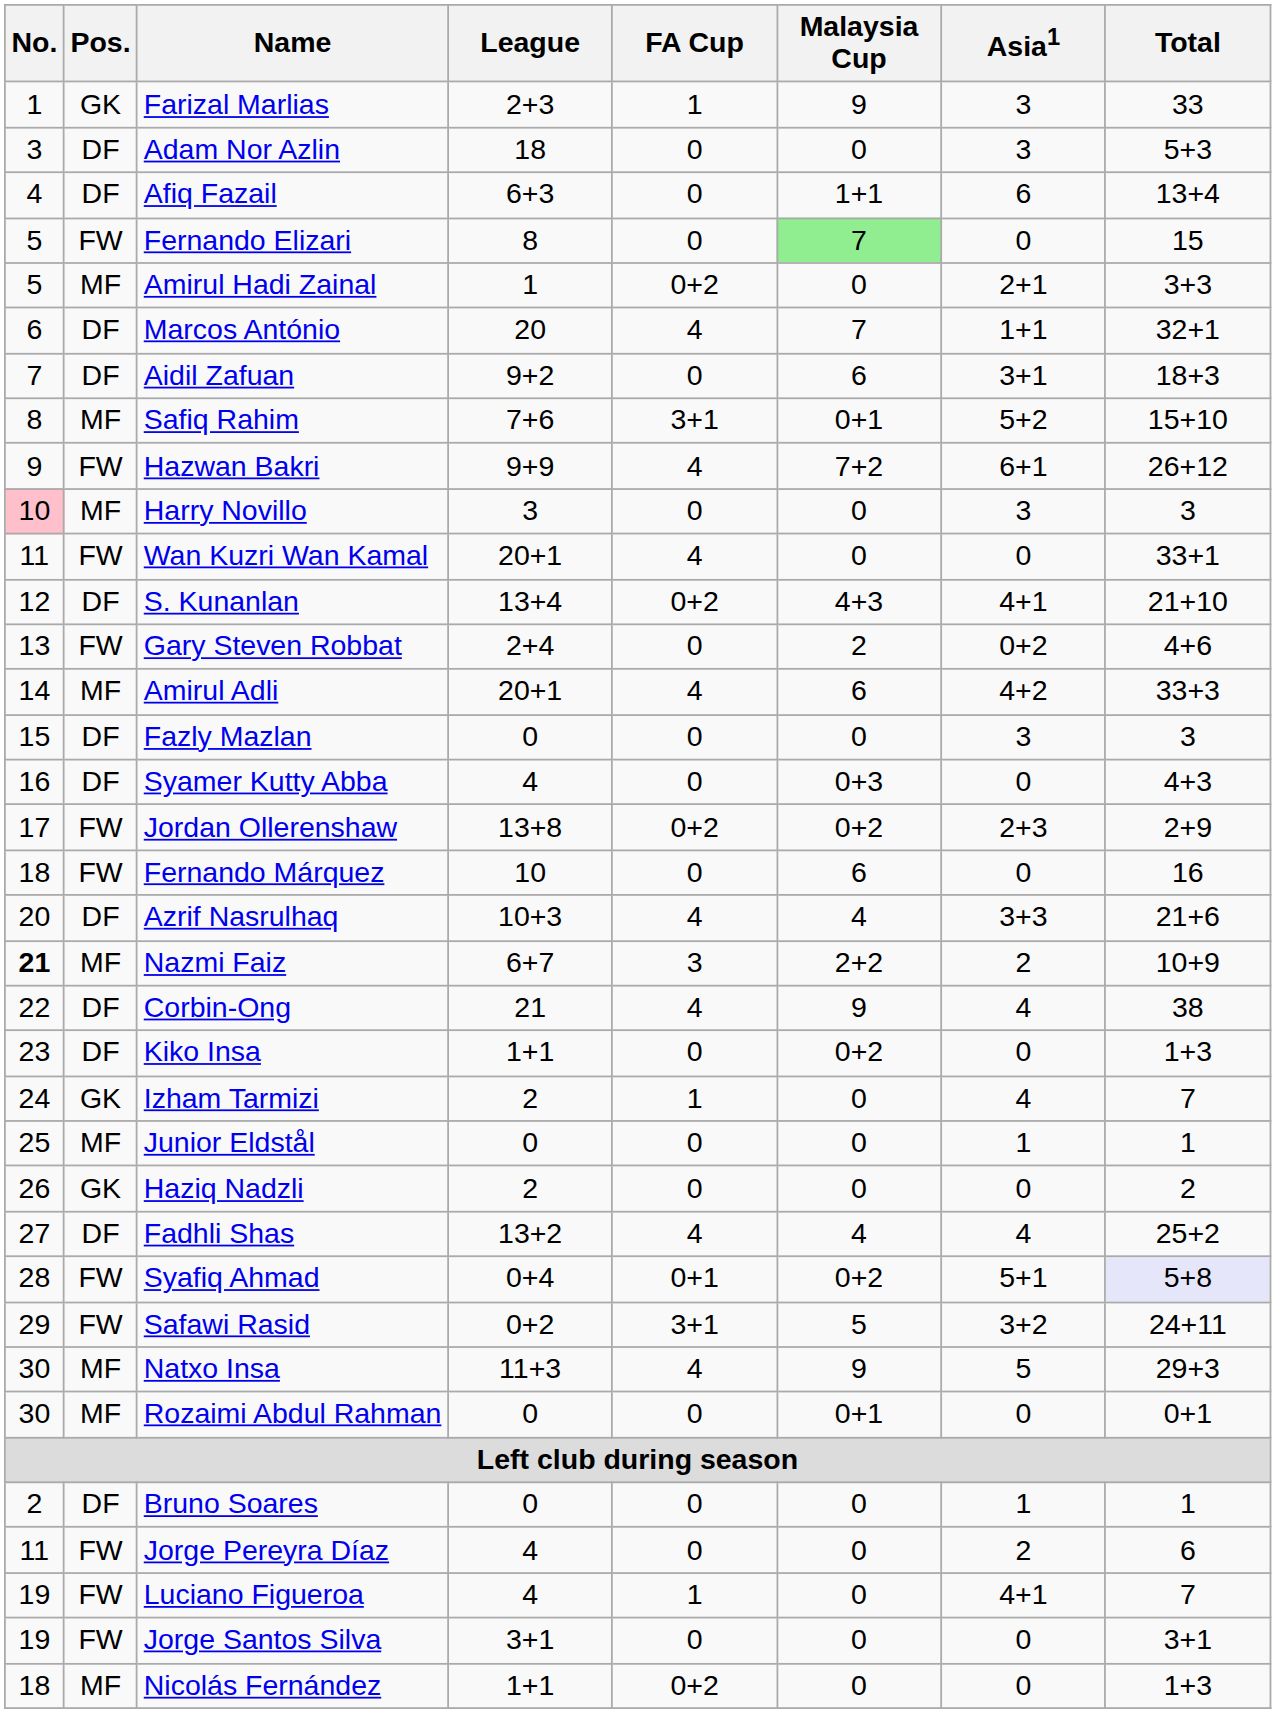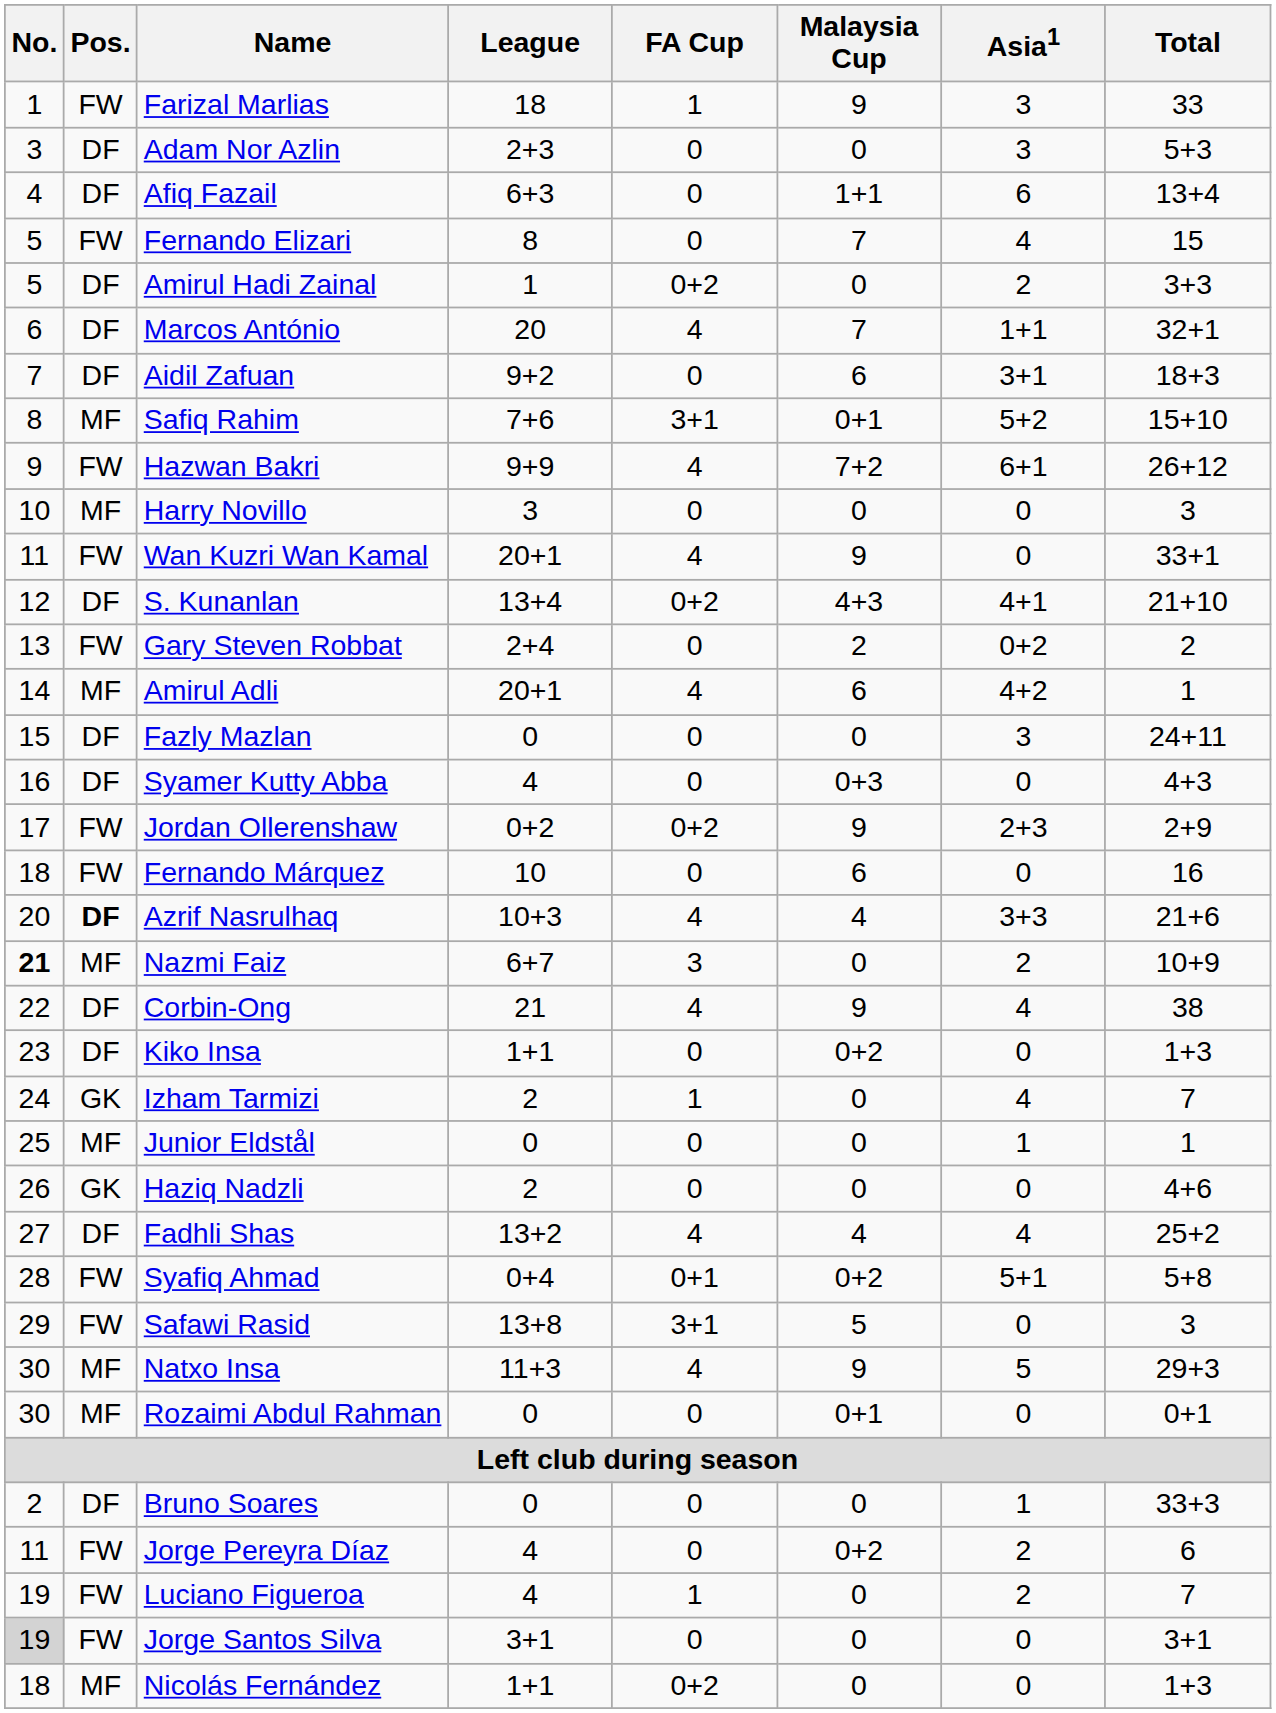 <table class="wikitable" style="text-align:center">
 <tr>
 <th rowspan="1" valign="center">No.</th>
 <th rowspan="1" valign="center">Pos.</th>
 <th rowspan="1" valign="center">Name</th>
 <th rowspan="1" width="85">League</th>
 <th rowspan="1" width="85">FA Cup</th>
 <th rowspan="1" width="85">Malaysia Cup</th>
 <th rowspan="1" width="85">Asia<sup>1</sup></th>
 <th rowspan="1" width="85">Total</th>
 </tr>
 <tr>
 <td align="center">1</td>
-<td align="center">GK</td>
+<td align="center">FW</td>
 <td align="left"> <a href='#'>Farizal Marlias</a></td>
-<td>2+3</td>
+<td>18</td>
 <td>1</td>
 <td>9</td>
 <td>3</td>
 <td>33</td>
 </tr>
 <tr>
 <td align="center">3</td>
 <td align="center">DF</td>
 <td align="left"> <a href='#'>Adam Nor Azlin</a></td>
-<td>18</td>
+<td>2+3</td>
 <td>0</td>
 <td>0</td>
 <td>3</td>
 <td>5+3</td>
 </tr>
 <tr>
 <td align="center">4</td>
 <td align="center">DF</td>
 <td align="left"> <a href='#'>Afiq Fazail</a></td>
 <td>6+3</td>
 <td>0</td>
 <td>1+1</td>
 <td>6</td>
 <td>13+4</td>
 </tr>
 <tr>
 <td align="center">5</td>
 <td align="center">FW</td>
 <td align="left"> <a href='#'>Fernando Elizari</a></td>
 <td>8</td>
 <td>0</td>
-<td style="background: lightgreen;">7</td>
-<td>0</td>
+<td>7</td>
+<td>4</td>
 <td>15</td>
 </tr>
 <tr>
 <td align="center">5</td>
-<td align="center">MF</td>
+<td align="center">DF</td>
 <td align="left"> <a href='#'>Amirul Hadi Zainal</a></td>
 <td>1</td>
 <td>0+2</td>
 <td>0</td>
-<td>2+1</td>
+<td>2</td>
 <td>3+3</td>
 </tr>
 <tr>
 <td align="center">6</td>
 <td align="center">DF</td>
 <td align="left"> <a href='#'>Marcos António</a></td>
 <td>20</td>
 <td>4</td>
 <td>7</td>
 <td>1+1</td>
 <td>32+1</td>
 </tr>
 <tr>
 <td align="center">7</td>
 <td align="center">DF</td>
 <td align="left"> <a href='#'>Aidil Zafuan</a></td>
 <td>9+2</td>
 <td>0</td>
 <td>6</td>
 <td>3+1</td>
 <td>18+3</td>
 </tr>
 <tr>
 <td align="center">8</td>
 <td align="center">MF</td>
 <td align="left"> <a href='#'>Safiq Rahim</a></td>
 <td>7+6</td>
 <td>3+1</td>
 <td>0+1</td>
 <td>5+2</td>
 <td>15+10</td>
 </tr>
 <tr>
 <td align="center">9</td>
 <td align="center">FW</td>
 <td align="left"> <a href='#'>Hazwan Bakri</a></td>
 <td>9+9</td>
 <td>4</td>
 <td>7+2</td>
 <td>6+1</td>
 <td>26+12</td>
 </tr>
 <tr>
-<td align="center" style="background: pink;">10</td>
+<td align="center">10</td>
 <td align="center">MF</td>
 <td align="left"> <a href='#'>Harry Novillo</a></td>
 <td>3</td>
 <td>0</td>
 <td>0</td>
-<td>3</td>
+<td>0</td>
 <td>3</td>
 </tr>
 <tr>
 <td align="center">11</td>
 <td align="center">FW</td>
 <td align="left"> <a href='#'>Wan Kuzri Wan Kamal</a></td>
 <td>20+1</td>
 <td>4</td>
-<td>0</td>
+<td>9</td>
 <td>0</td>
 <td>33+1</td>
 </tr>
 <tr>
 <td align="center">12</td>
 <td align="center">DF</td>
 <td align="left"> <a href='#'>S. Kunanlan</a></td>
 <td>13+4</td>
 <td>0+2</td>
 <td>4+3</td>
 <td>4+1</td>
 <td>21+10</td>
 </tr>
 <tr>
 <td align="center">13</td>
 <td align="center">FW</td>
 <td align="left"> <a href='#'>Gary Steven Robbat</a></td>
 <td>2+4</td>
 <td>0</td>
 <td>2</td>
 <td>0+2</td>
-<td>4+6</td>
+<td>2</td>
 </tr>
 <tr>
 <td align="center">14</td>
 <td align="center">MF</td>
 <td align="left"> <a href='#'>Amirul Adli</a></td>
 <td>20+1</td>
 <td>4</td>
 <td>6</td>
 <td>4+2</td>
-<td>33+3</td>
+<td>1</td>
 </tr>
 <tr>
 <td align="center">15</td>
 <td align="center">DF</td>
 <td align="left"> <a href='#'>Fazly Mazlan</a></td>
 <td>0</td>
 <td>0</td>
 <td>0</td>
 <td>3</td>
-<td>3</td>
+<td>24+11</td>
 </tr>
 <tr>
 <td align="center">16</td>
 <td align="center">DF</td>
 <td align="left"> <a href='#'>Syamer Kutty Abba</a></td>
 <td>4</td>
 <td>0</td>
 <td>0+3</td>
 <td>0</td>
 <td>4+3</td>
 </tr>
 <tr>
 <td align="center">17</td>
 <td align="center">FW</td>
 <td align="left"> <a href='#'>Jordan Ollerenshaw</a></td>
-<td>13+8</td>
 <td>0+2</td>
 <td>0+2</td>
+<td>9</td>
 <td>2+3</td>
 <td>2+9</td>
 </tr>
 <tr>
 <td align="center">18</td>
 <td align="center">FW</td>
 <td align="left"> <a href='#'>Fernando Márquez</a></td>
 <td>10</td>
 <td>0</td>
 <td>6</td>
 <td>0</td>
 <td>16</td>
 </tr>
 <tr>
 <td align="center">20</td>
-<td align="center">DF</td>
+<td align="center"><strong>DF</strong></td>
 <td align="left"> <a href='#'>Azrif Nasrulhaq</a></td>
 <td>10+3</td>
 <td>4</td>
 <td>4</td>
 <td>3+3</td>
 <td>21+6</td>
 </tr>
 <tr>
 <td align="center"><strong>21</strong></td>
 <td align="center">MF</td>
 <td align="left"> <a href='#'>Nazmi Faiz</a></td>
 <td>6+7</td>
 <td>3</td>
-<td>2+2</td>
+<td>0</td>
 <td>2</td>
 <td>10+9</td>
 </tr>
 <tr>
 <td align="center">22</td>
 <td align="center">DF</td>
 <td align="left"> <a href='#'>Corbin-Ong</a></td>
 <td>21</td>
 <td>4</td>
 <td>9</td>
 <td>4</td>
 <td>38</td>
 </tr>
 <tr>
 <td align="center">23</td>
 <td align="center">DF</td>
 <td align="left"> <a href='#'>Kiko Insa</a></td>
 <td>1+1</td>
 <td>0</td>
 <td>0+2</td>
 <td>0</td>
 <td>1+3</td>
 </tr>
 <tr>
 <td align="center">24</td>
 <td align="center">GK</td>
 <td align="left"> <a href='#'>Izham Tarmizi</a></td>
 <td>2</td>
 <td>1</td>
 <td>0</td>
 <td>4</td>
 <td>7</td>
 </tr>
 <tr>
 <td align="center">25</td>
 <td align="center">MF</td>
 <td align="left"> <a href='#'>Junior Eldstål</a></td>
 <td>0</td>
 <td>0</td>
 <td>0</td>
 <td>1</td>
 <td>1</td>
 </tr>
 <tr>
 <td align="center">26</td>
 <td align="center">GK</td>
 <td align="left"> <a href='#'>Haziq Nadzli</a></td>
 <td>2</td>
 <td>0</td>
 <td>0</td>
 <td>0</td>
-<td>2</td>
+<td>4+6</td>
 </tr>
 <tr>
 <td align="center">27</td>
 <td align="center">DF</td>
 <td align="left"> <a href='#'>Fadhli Shas</a></td>
 <td>13+2</td>
 <td>4</td>
 <td>4</td>
 <td>4</td>
 <td>25+2</td>
 </tr>
 <tr>
 <td align="center">28</td>
 <td align="center">FW</td>
 <td align="left"> <a href='#'>Syafiq Ahmad</a></td>
 <td>0+4</td>
 <td>0+1</td>
 <td>0+2</td>
 <td>5+1</td>
-<td style="background: lavender;">5+8</td>
+<td>5+8</td>
 </tr>
 <tr>
 <td align="center">29</td>
 <td align="center">FW</td>
 <td align="left"> <a href='#'>Safawi Rasid</a></td>
-<td>0+2</td>
+<td>13+8</td>
 <td>3+1</td>
 <td>5</td>
-<td>3+2</td>
-<td>24+11</td>
+<td>0</td>
+<td>3</td>
 </tr>
 <tr>
 <td align="center">30</td>
 <td align="center">MF</td>
 <td align="left"> <a href='#'>Natxo Insa</a></td>
 <td>11+3</td>
 <td>4</td>
 <td>9</td>
 <td>5</td>
 <td>29+3</td>
 </tr>
 <tr>
 <td align="center">30</td>
 <td align="center">MF</td>
 <td align="left"> <a href='#'>Rozaimi Abdul Rahman</a></td>
 <td>0</td>
 <td>0</td>
 <td>0+1</td>
 <td>0</td>
 <td>0+1</td>
 </tr>
 <tr>
 <th colspan="15" style="background:#dcdcdc; text-align:center;">Left club during season</th>
 </tr>
 <tr>
 <td align="center">2</td>
 <td align="center">DF</td>
 <td align="left"> <a href='#'>Bruno Soares</a></td>
 <td>0</td>
 <td>0</td>
 <td>0</td>
 <td>1</td>
-<td>1</td>
+<td>33+3</td>
 </tr>
 <tr>
 <td align="center">11</td>
 <td align="center">FW</td>
 <td align="left"> <a href='#'>Jorge Pereyra Díaz</a></td>
 <td>4</td>
 <td>0</td>
-<td>0</td>
+<td>0+2</td>
 <td>2</td>
 <td>6</td>
 </tr>
 <tr>
 <td align="center">19</td>
 <td align="center">FW</td>
 <td align="left"> <a href='#'>Luciano Figueroa</a></td>
 <td>4</td>
 <td>1</td>
 <td>0</td>
-<td>4+1</td>
+<td>2</td>
 <td>7</td>
 </tr>
 <tr>
-<td align="center">19</td>
+<td align="center" style="background: lightgrey;">19</td>
 <td align="center">FW</td>
 <td align="left"> <a href='#'>Jorge Santos Silva</a></td>
 <td>3+1</td>
 <td>0</td>
 <td>0</td>
 <td>0</td>
 <td>3+1</td>
 </tr>
 <tr>
 <td align="center">18</td>
 <td align="center">MF</td>
 <td align="left"> <a href='#'>Nicolás Fernández</a></td>
 <td>1+1</td>
 <td>0+2</td>
 <td>0</td>
 <td>0</td>
 <td>1+3</td>
 </tr>
 <tr>
 </tr>
 </table>
